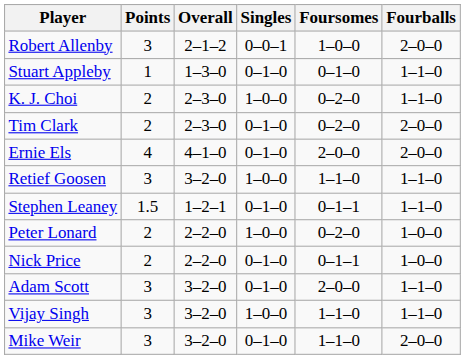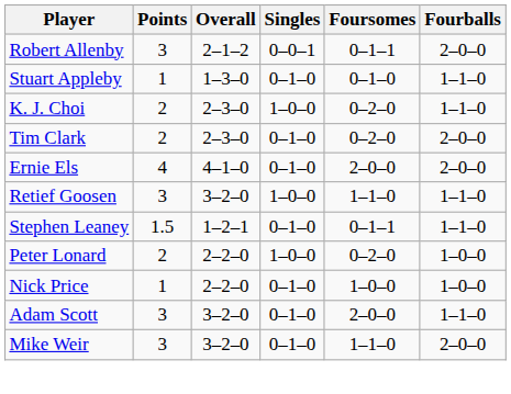 <table class="wikitable sortable" style="text-align:center">
 <tr>
 <th>Player</th>
 <th>Points</th>
 <th>Overall</th>
 <th>Singles</th>
 <th>Foursomes</th>
 <th>Fourballs</th>
 </tr>
 <tr>
 <td align=left><a href='#'>Robert Allenby</a></td>
 <td>3</td>
 <td>2–1–2</td>
 <td>0–0–1</td>
-<td>1–0–0</td>
+<td>0–1–1</td>
 <td>2–0–0</td>
 </tr>
 <tr>
 <td align=left><a href='#'>Stuart Appleby</a></td>
 <td>1</td>
 <td>1–3–0</td>
 <td>0–1–0</td>
 <td>0–1–0</td>
 <td>1–1–0</td>
 </tr>
 <tr>
 <td align=left><a href='#'>K. J. Choi</a></td>
 <td>2</td>
 <td>2–3–0</td>
 <td>1–0–0</td>
 <td>0–2–0</td>
 <td>1–1–0</td>
 </tr>
 <tr>
 <td align=left><a href='#'>Tim Clark</a></td>
 <td>2</td>
 <td>2–3–0</td>
 <td>0–1–0</td>
 <td>0–2–0</td>
 <td>2–0–0</td>
 </tr>
 <tr>
 <td align=left><a href='#'>Ernie Els</a></td>
 <td>4</td>
 <td>4–1–0</td>
 <td>0–1–0</td>
 <td>2–0–0</td>
 <td>2–0–0</td>
 </tr>
 <tr>
 <td align=left><a href='#'>Retief Goosen</a></td>
 <td>3</td>
 <td>3–2–0</td>
 <td>1–0–0</td>
 <td>1–1–0</td>
 <td>1–1–0</td>
 </tr>
 <tr>
 <td align=left><a href='#'>Stephen Leaney</a></td>
 <td>1.5</td>
 <td>1–2–1</td>
 <td>0–1–0</td>
 <td>0–1–1</td>
 <td>1–1–0</td>
 </tr>
 <tr>
 <td align=left><a href='#'>Peter Lonard</a></td>
 <td>2</td>
 <td>2–2–0</td>
 <td>1–0–0</td>
 <td>0–2–0</td>
 <td>1–0–0</td>
 </tr>
 <tr>
 <td align=left><a href='#'>Nick Price</a></td>
-<td>2</td>
+<td>1</td>
 <td>2–2–0</td>
 <td>0–1–0</td>
-<td>0–1–1</td>
+<td>1–0–0</td>
 <td>1–0–0</td>
 </tr>
 <tr>
 <td align=left><a href='#'>Adam Scott</a></td>
 <td>3</td>
 <td>3–2–0</td>
 <td>0–1–0</td>
 <td>2–0–0</td>
 <td>1–1–0</td>
 </tr>
 <tr>
-<td align=left><a href='#'>Vijay Singh</a></td>
-<td>3</td>
-<td>3–2–0</td>
-<td>1–0–0</td>
-<td>1–1–0</td>
-<td>1–1–0</td>
-</tr>
-<tr>
 <td align=left><a href='#'>Mike Weir</a></td>
 <td>3</td>
 <td>3–2–0</td>
 <td>0–1–0</td>
 <td>1–1–0</td>
 <td>2–0–0</td>
 </tr>
 </table>
